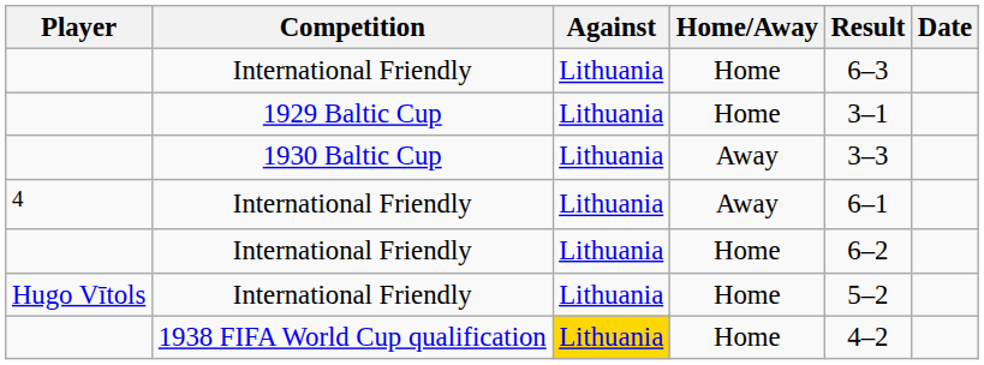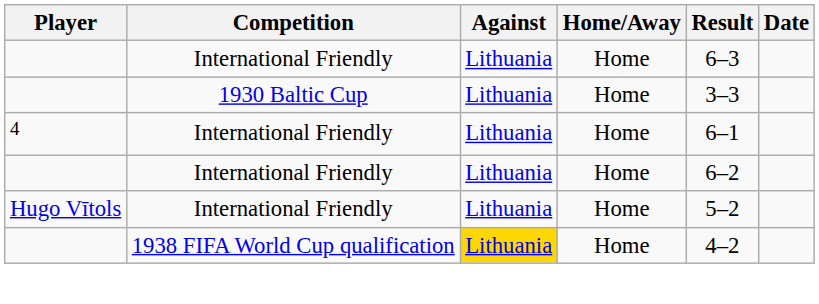 <table class="wikitable sortable">
 <tr>
 <th>Player</th>
 <th style="text-align:center">Competition</th>
 <th>Against</th>
 <th style="text-align:center">Home/Away</th>
 <th style="text-align:center;">Result</th>
 <th>Date</th>
 </tr>
 <tr>
 <td></td>
 <td style="text-align:center;">International Friendly</td>
 <td> <a href='#'>Lithuania</a></td>
 <td style="text-align:center;">Home</td>
 <td style="text-align:center;">6–3</td>
 <td></td>
 </tr>
 <tr>
 <td></td>
-<td style="text-align:center;"><a href='#'>1929 Baltic Cup</a></td>
+<td style="text-align:center;"><a href='#'>1930 Baltic Cup</a></td>
 <td> <a href='#'>Lithuania</a></td>
 <td style="text-align:center;">Home</td>
-<td style="text-align:center;">3–1</td>
-<td></td>
-</tr>
-<tr>
-<td></td>
-<td style="text-align:center;"><a href='#'>1930 Baltic Cup</a></td>
-<td> <a href='#'>Lithuania</a></td>
-<td style="text-align:center;">Away</td>
 <td style="text-align:center;">3–3</td>
 <td></td>
 </tr>
 <tr>
 <td><sup> 4</sup></td>
 <td style="text-align:center;">International Friendly</td>
 <td> <a href='#'>Lithuania</a></td>
-<td style="text-align:center;">Away</td>
+<td style="text-align:center;">Home</td>
 <td style="text-align:center;">6–1</td>
 <td></td>
 </tr>
 <tr>
 <td></td>
 <td style="text-align:center;">International Friendly</td>
 <td> <a href='#'>Lithuania</a></td>
 <td style="text-align:center;">Home</td>
 <td style="text-align:center;">6–2</td>
 <td></td>
 </tr>
 <tr>
 <td><a href='#'>Hugo Vītols</a></td>
 <td style="text-align:center;">International Friendly</td>
 <td> <a href='#'>Lithuania</a></td>
 <td style="text-align:center;">Home</td>
 <td style="text-align:center;">5–2</td>
 <td></td>
 </tr>
 <tr>
 <td></td>
 <td style="text-align:center;"><a href='#'>1938 FIFA World Cup qualification</a></td>
 <td style="background: gold;"> <a href='#'>Lithuania</a></td>
 <td style="text-align:center;">Home</td>
 <td style="text-align:center;">4–2</td>
 <td></td>
 </tr>
 </table>
